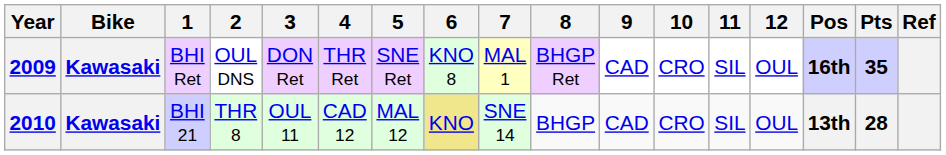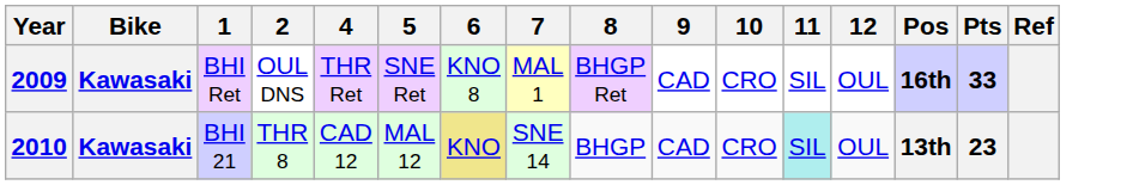 <table class="wikitable" style="text-align:center; font-size:95%">
 <tr>
 <th valign="middle">Year</th>
 <th valign="middle">Bike</th>
 <th>1</th>
 <th>2</th>
-<th>3</th>
 <th>4</th>
 <th>5</th>
 <th>6</th>
 <th>7</th>
 <th>8</th>
 <th>9</th>
 <th>10</th>
 <th>11</th>
 <th>12</th>
 <th>Pos</th>
 <th>Pts</th>
 <th>Ref</th>
 </tr>
 <tr>
 <th><a href='#'>2009</a></th>
 <th><a href='#'>Kawasaki</a></th>
 <td style="background:#EFCFFF;"><a href='#'>BHI</a><br> <small>Ret</small></td>
 <td style="background:#FFFFFF;"><a href='#'>OUL</a><br><small>DNS</small></td>
-<td style="background:#EFCFFF;"><a href='#'>DON</a><br><small>Ret</small></td>
 <td style="background:#EFCFFF;"><a href='#'>THR</a><br><small>Ret</small></td>
 <td style="background:#EFCFFF;"><a href='#'>SNE</a><br><small>Ret</small></td>
 <td style="background:#DFFFDF;"><a href='#'>KNO</a><br><small>8</small></td>
 <td style="background:#FFFFBF;"><a href='#'>MAL</a><br><small>1</small></td>
 <td style="background:#EFCFFF;"><a href='#'>BHGP</a><br><small>Ret</small></td>
 <td style="background:#FFFFFF;"><a href='#'>CAD</a><br><small></small></td>
 <td style="background:#FFFFFF;"><a href='#'>CRO</a><br><small></small></td>
 <td style="background:#FFFFFF;"><a href='#'>SIL</a><br><small></small></td>
 <td style="background:#FFFFFF;"><a href='#'>OUL</a><br><small></small></td>
 <td style="background:#CFCFFF;"><strong>16th</strong></td>
-<td style="background:#CFCFFF;"><strong>35</strong></td>
+<td style="background:#CFCFFF;"><strong>33</strong></td>
 <th></th>
 </tr>
 <tr>
 <th><a href='#'>2010</a></th>
 <th><a href='#'>Kawasaki</a></th>
 <td style="background:#CFCFFF;"><a href='#'>BHI</a><br><small>21</small></td>
 <td style="background:#DFFFDF;"><a href='#'>THR</a><br><small>8</small></td>
-<td style="background:#DFFFDF;"><a href='#'>OUL</a><br><small>11</small></td>
 <td style="background:#DFFFDF;"><a href='#'>CAD</a><br><small>12</small></td>
 <td style="background:#DFFFDF;"><a href='#'>MAL</a><br><small>12</small></td>
 <td style="background: khaki;"><a href='#'>KNO</a><br><small></small></td>
 <td style="background:#DFFFDF;"><a href='#'>SNE</a><br><small>14</small></td>
 <td><a href='#'>BHGP</a><br><small></small></td>
 <td><a href='#'>CAD</a><br><small></small></td>
 <td><a href='#'>CRO</a><br><small></small></td>
-<td><a href='#'>SIL</a><br><small></small></td>
+<td style="background: paleturquoise;"><a href='#'>SIL</a><br><small></small></td>
 <td><a href='#'>OUL</a><br><small></small></td>
 <th>13th</th>
-<th>28</th>
+<th>23</th>
 <th></th>
 </tr>
 </table>
